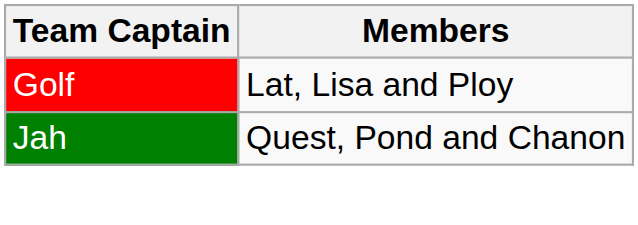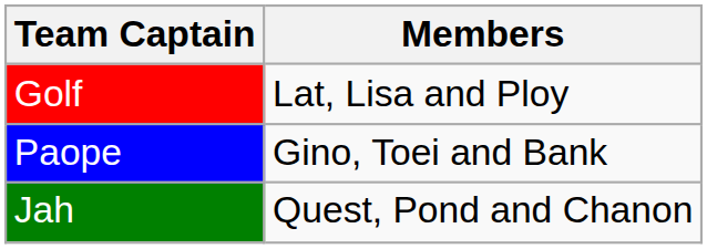 <table class="wikitable">
 <tr>
 <th>Team Captain</th>
 <th>Members</th>
 </tr>
 <tr>
 <td style="background:red;color:white;">Golf</td>
 <td>Lat, Lisa and Ploy</td>
 </tr>
 <tr>
+<td style="background:#0000FF;color:white;">Paope</td>
+<td>Gino, Toei and Bank</td>
+</tr>
+<tr>
 <td style="background:green;color:white;">Jah</td>
 <td>Quest, Pond and Chanon</td>
 </tr>
 </table>
